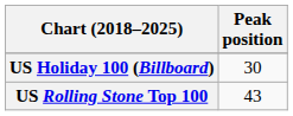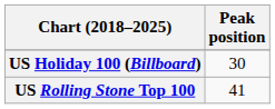 <table class="wikitable plainrowheaders sortable" style="text-align:center">
 <tr>
 <th scope="col">Chart (2018–2025)</th>
 <th scope="col">Peak<br>position</th>
 </tr>
 <tr>
 </tr>
 <tr>
 </tr>
 <tr>
 <th scope="row">US <a href='#'>Holiday 100</a> (<em><a href='#'>Billboard</a></em>)</th>
 <td>30</td>
 </tr>
 <tr>
 <th scope="row">US <a href='#'><em>Rolling Stone</em> Top 100</a></th>
-<td>43</td>
+<td>41</td>
 </tr>
 </table>
